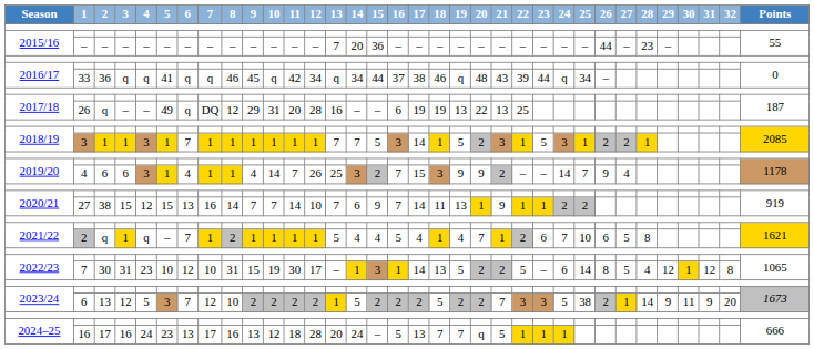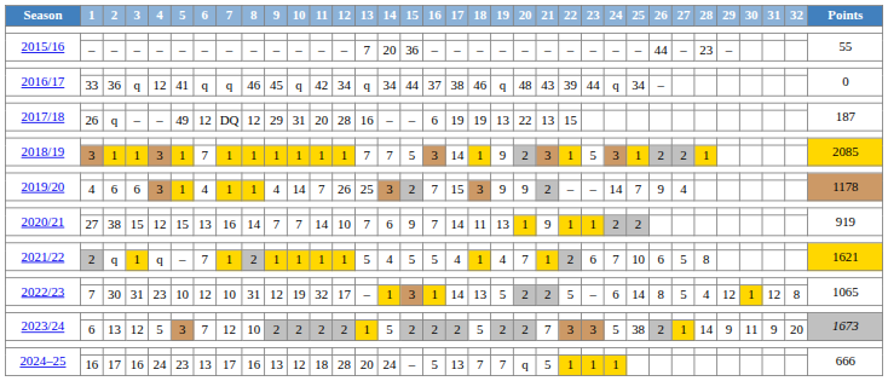 <table cellpadding="3" cellspacing="0" border="1" style="background:#fff; font-size:80%; line-height:13px; border:gray solid 1px; border-collapse:collapse;">
 <tr style="background:#ccc; text-align:center; color:white">
 <td style="background:#4180be;" width="65px"><strong>Season</strong></td>
 <td style="background:#8CB2D8;" width="15px"><strong>1</strong></td>
 <td style="background:#8CB2D8;" width="15px"><strong>2</strong></td>
 <td style="background:#8CB2D8;" width="15px"><strong>3</strong></td>
 <td style="background:#8CB2D8;" width="15px"><strong>4</strong></td>
 <td style="background:#8CB2D8;" width="15px"><strong>5</strong></td>
 <td style="background:#8CB2D8;" width="15px"><strong>6</strong></td>
 <td style="background:#8CB2D8;" width="15px"><strong>7</strong></td>
 <td style="background:#8CB2D8;" width="15px"><strong>8</strong></td>
 <td style="background:#8CB2D8;" width="15px"><strong>9</strong></td>
 <td style="background:#8CB2D8;" width="15px"><strong>10</strong></td>
 <td style="background:#8CB2D8;" width="15px"><strong>11</strong></td>
 <td style="background:#8CB2D8;" width="15px"><strong>12</strong></td>
 <td style="background:#8CB2D8;" width="15px"><strong>13</strong></td>
 <td style="background:#8CB2D8;" width="15px"><strong>14</strong></td>
 <td style="background:#8CB2D8;" width="15px"><strong>15</strong></td>
 <td style="background:#8CB2D8;" width="15px"><strong>16</strong></td>
 <td style="background:#8CB2D8;" width="15px"><strong>17</strong></td>
 <td style="background:#8CB2D8;" width="15px"><strong>18</strong></td>
 <td style="background:#8CB2D8;" width="15px"><strong>19</strong></td>
 <td style="background:#8CB2D8;" width="15px"><strong>20</strong></td>
 <td style="background:#8CB2D8;" width="15px"><strong>21</strong></td>
 <td style="background:#8CB2D8;" width="15px"><strong>22</strong></td>
 <td style="background:#8CB2D8;" width="15px"><strong>23</strong></td>
 <td style="background:#8CB2D8;" width="15px"><strong>24</strong></td>
 <td style="background:#8CB2D8;" width="15px"><strong>25</strong></td>
 <td style="background:#8CB2D8;" width="15px"><strong>26</strong></td>
 <td style="background:#8CB2D8;" width="15px"><strong>27</strong></td>
 <td style="background:#8CB2D8;" width="15px"><strong>28</strong></td>
 <td style="background:#8CB2D8;" width="15px"><strong>29</strong></td>
 <td style="background:#8CB2D8;" width="15px"><strong>30</strong></td>
 <td style="background:#8CB2D8;" width="15px"><strong>31</strong></td>
 <td style="background:#8CB2D8;" width="15px"><strong>32</strong></td>
 <td style="background:#4180be;" width="30px"><strong>Points</strong></td>
 </tr>
 <tr>
 <td colspan=34></td>
 </tr>
 <tr align=center>
 <td rowspan=2 width=66px><a href='#'>2015/16</a></td>
 <th></th>
 <th></th>
 <th></th>
 <th></th>
 <th></th>
 <th></th>
 <th></th>
 <th></th>
 <th></th>
 <th></th>
 <th></th>
 <th></th>
 <th></th>
 <th></th>
 <th></th>
 <th></th>
 <th></th>
 <th></th>
 <th></th>
 <th></th>
 <th></th>
 <th></th>
 <th></th>
 <th></th>
 <th></th>
 <th></th>
 <th></th>
 <th></th>
 <th></th>
 <th></th>
 <th></th>
 <th></th>
 <td rowspan=2 width=66px>55</td>
 </tr>
 <tr align=center>
 <td>–</td>
 <td>–</td>
 <td>–</td>
 <td>–</td>
 <td>–</td>
 <td>–</td>
 <td>–</td>
 <td>–</td>
 <td>–</td>
 <td>–</td>
 <td>–</td>
 <td>–</td>
 <td>7</td>
 <td>20</td>
 <td>36</td>
 <td>–</td>
 <td>–</td>
 <td>–</td>
 <td>–</td>
 <td>–</td>
 <td>–</td>
 <td>–</td>
 <td>–</td>
 <td>–</td>
 <td>–</td>
 <td>44</td>
 <td>–</td>
 <td>23</td>
 <td>–</td>
 <td></td>
 <td></td>
 </tr>
 <tr>
 <td colspan=34></td>
 </tr>
 <tr align=center>
 <td rowspan=2 width=66px><a href='#'>2016/17</a></td>
 <th></th>
 <th></th>
 <th></th>
 <th></th>
 <th></th>
 <th></th>
 <th></th>
 <th></th>
 <th></th>
 <th></th>
 <th></th>
 <th></th>
 <th></th>
 <th></th>
 <th></th>
 <th></th>
 <th></th>
 <th></th>
 <th></th>
 <th></th>
 <th></th>
 <th></th>
 <th></th>
 <th></th>
 <th></th>
 <th></th>
 <th></th>
 <th></th>
 <th></th>
 <th></th>
 <th></th>
 <th></th>
 <td rowspan=2 width=66px>0</td>
 </tr>
 <tr align=center>
 <td>33</td>
 <td>36</td>
 <td>q</td>
-<td>q</td>
+<td>12</td>
 <td>41</td>
 <td>q</td>
 <td>q</td>
 <td>46</td>
 <td>45</td>
 <td>q</td>
 <td>42</td>
 <td>34</td>
 <td>q</td>
 <td>34</td>
 <td>44</td>
 <td>37</td>
 <td>38</td>
 <td>46</td>
 <td>q</td>
 <td>48</td>
 <td>43</td>
 <td>39</td>
 <td>44</td>
 <td>q</td>
 <td>34</td>
 <td>–</td>
 <td></td>
 <td></td>
 <td></td>
 <td></td>
 <td></td>
 </tr>
 <tr>
 <td colspan=34></td>
 </tr>
 <tr align=center>
 <td rowspan="2" style="width:66px;"><a href='#'>2017/18</a></td>
 <th></th>
 <th></th>
 <th></th>
 <th></th>
 <th></th>
 <th></th>
 <th></th>
 <th></th>
 <th></th>
 <th></th>
 <th></th>
 <th></th>
 <th></th>
 <th></th>
 <th></th>
 <th></th>
 <th></th>
 <th></th>
 <th></th>
 <th></th>
 <th></th>
 <th></th>
 <th></th>
 <th></th>
 <th></th>
 <th></th>
 <td></td>
 <th></th>
 <th></th>
 <th></th>
 <th></th>
 <th></th>
 <td rowspan="2" style="width:66px;">187</td>
 </tr>
 <tr align=center>
 <td>26</td>
 <td>q</td>
 <td>–</td>
 <td>–</td>
 <td>49</td>
-<td>q</td>
+<td>12</td>
 <td>DQ</td>
 <td>12</td>
 <td>29</td>
 <td>31</td>
 <td>20</td>
 <td>28</td>
 <td>16</td>
 <td>–</td>
 <td>–</td>
 <td>6</td>
 <td>19</td>
 <td>19</td>
 <td>13</td>
 <td>22</td>
 <td>13</td>
-<td>25</td>
+<td>15</td>
 <td></td>
 <td></td>
 <td></td>
 <td></td>
 <td></td>
 <td></td>
 <td></td>
 <td></td>
 <td></td>
 </tr>
 <tr>
 <td colspan=34></td>
 </tr>
 <tr align=center>
 <td rowspan="2" style="width:66px;"><a href='#'>2018/19</a></td>
 <th></th>
 <th></th>
 <th></th>
 <th></th>
 <th></th>
 <th></th>
 <th></th>
 <th></th>
 <th></th>
 <th></th>
 <th></th>
 <th></th>
 <th></th>
 <th></th>
 <th></th>
 <th></th>
 <th></th>
 <th></th>
 <th></th>
 <th></th>
 <th></th>
 <th></th>
 <th></th>
 <th></th>
 <th></th>
 <th></th>
 <th></th>
 <th></th>
 <th></th>
 <th></th>
 <th></th>
 <th></th>
 <td bgcolor=gold rowspan="2" style="width:66px;">2085</td>
 </tr>
 <tr align=center>
 <td bgcolor=#CC9966>3</td>
 <td bgcolor=gold>1</td>
 <td bgcolor=gold>1</td>
 <td bgcolor=#CC9966>3</td>
 <td bgcolor=gold>1</td>
 <td>7</td>
 <td bgcolor=gold>1</td>
 <td bgcolor=gold>1</td>
 <td bgcolor=gold>1</td>
 <td bgcolor=gold>1</td>
 <td bgcolor=gold>1</td>
 <td bgcolor=gold>1</td>
 <td>7</td>
 <td>7</td>
 <td>5</td>
 <td bgcolor=#CC9966>3</td>
 <td>14</td>
 <td bgcolor=gold>1</td>
-<td>5</td>
+<td>9</td>
 <td bgcolor=silver>2</td>
 <td bgcolor=#CC9966>3</td>
 <td bgcolor=gold>1</td>
 <td>5</td>
 <td bgcolor=#CC9966>3</td>
 <td bgcolor=gold>1</td>
 <td bgcolor=silver>2</td>
 <td bgcolor=silver>2</td>
 <td bgcolor=gold>1</td>
 <td></td>
 <td></td>
 <td></td>
 </tr>
 <tr>
 <td colspan=34></td>
 </tr>
 <tr align=center>
 <td rowspan="2" style="width:66px;"><a href='#'>2019/20</a></td>
 <th></th>
 <th></th>
 <th></th>
 <th></th>
 <th></th>
 <th></th>
 <th></th>
 <th></th>
 <th></th>
 <th></th>
 <th></th>
 <th></th>
 <th></th>
 <th></th>
 <th></th>
 <th></th>
 <th></th>
 <th></th>
 <th></th>
 <th></th>
 <th></th>
 <th></th>
 <th></th>
 <th></th>
 <th></th>
 <th></th>
 <th></th>
 <th></th>
 <th></th>
 <th></th>
 <th></th>
 <th></th>
 <td bgcolor=#CC9966 rowspan="2" style="width:66px;">1178</td>
 </tr>
 <tr align=center>
 <td>4</td>
 <td>6</td>
 <td>6</td>
 <td bgcolor=#CC9966>3</td>
 <td bgcolor=gold>1</td>
 <td>4</td>
 <td bgcolor=gold>1</td>
 <td bgcolor=gold>1</td>
 <td>4</td>
 <td>14</td>
 <td>7</td>
 <td>26</td>
 <td>25</td>
 <td bgcolor=#CC9966>3</td>
 <td bgcolor=silver>2</td>
 <td>7</td>
 <td>15</td>
 <td bgcolor=#CC9966>3</td>
 <td>9</td>
 <td>9</td>
 <td bgcolor=silver>2</td>
 <td>–</td>
 <td>–</td>
 <td>14</td>
 <td>7</td>
 <td>9</td>
 <td>4</td>
 <td></td>
 <td></td>
 <td></td>
 <td></td>
 </tr>
 <tr>
 <td colspan=34></td>
 </tr>
 <tr align=center>
 <td rowspan="2" style="width:66px;"><a href='#'>2020/21</a></td>
 <th></th>
 <th></th>
 <th></th>
 <th></th>
 <th></th>
 <th></th>
 <th></th>
 <th></th>
 <th></th>
 <th></th>
 <th></th>
 <th></th>
 <th></th>
 <th></th>
 <th></th>
 <th></th>
 <th></th>
 <th></th>
 <th></th>
 <th></th>
 <th></th>
 <th></th>
 <th></th>
 <th></th>
 <th></th>
 <th></th>
 <th></th>
 <th></th>
 <th></th>
 <th></th>
 <th></th>
 <th></th>
 <td rowspan="2" style="width:66px;">919</td>
 </tr>
 <tr align=center>
 <td>27</td>
 <td>38</td>
 <td>15</td>
 <td>12</td>
 <td>15</td>
 <td>13</td>
 <td>16</td>
 <td>14</td>
 <td>7</td>
 <td>7</td>
 <td>14</td>
 <td>10</td>
 <td>7</td>
 <td>6</td>
 <td>9</td>
 <td>7</td>
 <td>14</td>
 <td>11</td>
 <td>13</td>
 <td bgcolor=gold>1</td>
 <td>9</td>
 <td bgcolor=gold>1</td>
 <td bgcolor=gold>1</td>
 <td bgcolor=silver>2</td>
 <td bgcolor=silver>2</td>
 <td></td>
 <td></td>
 <td></td>
 <td></td>
 <td></td>
 <td></td>
 </tr>
 <tr>
 <td colspan=34></td>
 </tr>
 <tr align=center>
 <td rowspan="2" style="width:66px;"><a href='#'>2021/22</a></td>
 <th></th>
 <th></th>
 <th></th>
 <th></th>
 <th></th>
 <th></th>
 <th></th>
 <th></th>
 <th></th>
 <th></th>
 <th></th>
 <th></th>
 <th></th>
 <th></th>
 <th></th>
 <th></th>
 <th></th>
 <th></th>
 <th></th>
 <th></th>
 <th></th>
 <th></th>
 <th></th>
 <th></th>
 <th></th>
 <th></th>
 <th></th>
 <th></th>
 <th></th>
 <th></th>
 <th></th>
 <th></th>
 <td bgcolor=gold rowspan="2" style="width:66px;">1621</td>
 </tr>
 <tr align=center>
 <td bgcolor=silver>2</td>
 <td>q</td>
 <td bgcolor=gold>1</td>
 <td>q</td>
 <td>–</td>
 <td>7</td>
 <td bgcolor=gold>1</td>
 <td bgcolor=silver>2</td>
 <td bgcolor=gold>1</td>
 <td bgcolor=gold>1</td>
 <td bgcolor=gold>1</td>
 <td bgcolor=gold>1</td>
 <td>5</td>
 <td>4</td>
-<td>4</td>
+<td>5</td>
 <td>5</td>
 <td>4</td>
 <td bgcolor=gold>1</td>
 <td>4</td>
 <td>7</td>
 <td bgcolor=gold>1</td>
 <td bgcolor=silver>2</td>
 <td>6</td>
 <td>7</td>
 <td>10</td>
 <td>6</td>
 <td>5</td>
 <td>8</td>
 <td></td>
 <td></td>
 <td></td>
 </tr>
 <tr>
 <td colspan=34></td>
 </tr>
 <tr align=center>
 <td rowspan="2" style="width:66px;"><a href='#'>2022/23</a></td>
 <th></th>
 <th></th>
 <th></th>
 <th></th>
 <th></th>
 <th></th>
 <th></th>
 <th></th>
 <th></th>
 <th></th>
 <th></th>
 <th></th>
 <th></th>
 <th></th>
 <th></th>
 <th></th>
 <th></th>
 <th></th>
 <th></th>
 <th></th>
 <th></th>
 <th></th>
 <th></th>
 <th></th>
 <th></th>
 <th></th>
 <th></th>
 <th></th>
 <th></th>
 <th></th>
 <th></th>
 <th></th>
 <td rowspan="2" style="width:66px;">1065</td>
 </tr>
 <tr align=center>
 <td>7</td>
 <td>30</td>
 <td>31</td>
 <td>23</td>
 <td>10</td>
 <td>12</td>
 <td>10</td>
 <td>31</td>
-<td>15</td>
+<td>12</td>
 <td>19</td>
-<td>30</td>
+<td>32</td>
 <td>17</td>
 <td>–</td>
 <td bgcolor=gold>1</td>
 <td bgcolor=#CC9966>3</td>
 <td bgcolor=gold>1</td>
 <td>14</td>
 <td>13</td>
 <td>5</td>
 <td bgcolor=silver>2</td>
 <td bgcolor=silver>2</td>
 <td>5</td>
 <td>–</td>
 <td>6</td>
 <td>14</td>
 <td>8</td>
 <td>5</td>
 <td>4</td>
 <td>12</td>
 <td bgcolor=gold>1</td>
 <td>12</td>
 <td>8</td>
 </tr>
 <tr>
 <td colspan=34></td>
 </tr>
 <tr align=center>
 <td rowspan="2" style="width:66px;"><a href='#'>2023/24</a></td>
 <th></th>
 <th></th>
 <th></th>
 <th></th>
 <th></th>
 <th></th>
 <th></th>
 <th></th>
 <th></th>
 <th></th>
 <th></th>
 <th></th>
 <th></th>
 <th></th>
 <th></th>
 <th></th>
 <th></th>
 <th></th>
 <th></th>
 <th></th>
 <th></th>
 <th></th>
 <th></th>
 <th></th>
 <th></th>
 <th></th>
 <th></th>
 <th></th>
 <th></th>
 <th></th>
 <th></th>
 <th></th>
 <td bgcolor=silver rowspan="2" style="width:66px;"><em>1673</em></td>
 </tr>
 <tr align=center>
 <td>6</td>
 <td>13</td>
 <td>12</td>
 <td>5</td>
 <td bgcolor=#CC9966>3</td>
 <td>7</td>
 <td>12</td>
 <td>10</td>
 <td bgcolor=silver>2</td>
 <td bgcolor=silver>2</td>
 <td bgcolor=silver>2</td>
 <td bgcolor=silver>2</td>
 <td bgcolor=gold>1</td>
 <td>5</td>
 <td bgcolor=silver>2</td>
 <td bgcolor=silver>2</td>
 <td bgcolor=silver>2</td>
 <td>5</td>
 <td bgcolor=silver>2</td>
 <td bgcolor=silver>2</td>
 <td>7</td>
 <td bgcolor=#CC9966>3</td>
 <td bgcolor=#CC9966>3</td>
 <td>5</td>
 <td>38</td>
 <td bgcolor=silver>2</td>
 <td bgcolor=gold>1</td>
 <td>14</td>
 <td>9</td>
 <td>11</td>
 <td>9</td>
 <td>20</td>
 </tr>
 <tr>
 <td colspan=34></td>
 </tr>
 <tr align=center>
 <td rowspan="2" style="width:66px;"><a href='#'>2024–25</a></td>
 <th></th>
 <th></th>
 <th></th>
 <th></th>
 <th></th>
 <th></th>
 <th></th>
 <th></th>
 <th></th>
 <th></th>
 <th></th>
 <th></th>
 <th></th>
 <th></th>
 <th></th>
 <th></th>
 <th></th>
 <th></th>
 <th></th>
 <th></th>
 <th></th>
 <th></th>
 <th></th>
 <th></th>
 <th></th>
 <th></th>
 <th></th>
 <th></th>
 <th></th>
 <th></th>
 <th></th>
 <th></th>
 <td rowspan="2" style="width:66px;">666</td>
 </tr>
 <tr align=center>
 <td>16</td>
 <td>17</td>
 <td>16</td>
 <td>24</td>
 <td>23</td>
 <td>13</td>
 <td>17</td>
 <td>16</td>
 <td>13</td>
 <td>12</td>
 <td>18</td>
 <td>28</td>
 <td>20</td>
 <td>24</td>
 <td>–</td>
 <td>5</td>
 <td>13</td>
 <td>7</td>
 <td>7</td>
 <td>q</td>
 <td>5</td>
 <td bgcolor=gold>1</td>
 <td bgcolor=gold>1</td>
 <td bgcolor=gold>1</td>
 <td></td>
 <td></td>
 <td></td>
 <td></td>
 <td></td>
 <td></td>
 <td></td>
 <td></td>
 </tr>
 </table>
